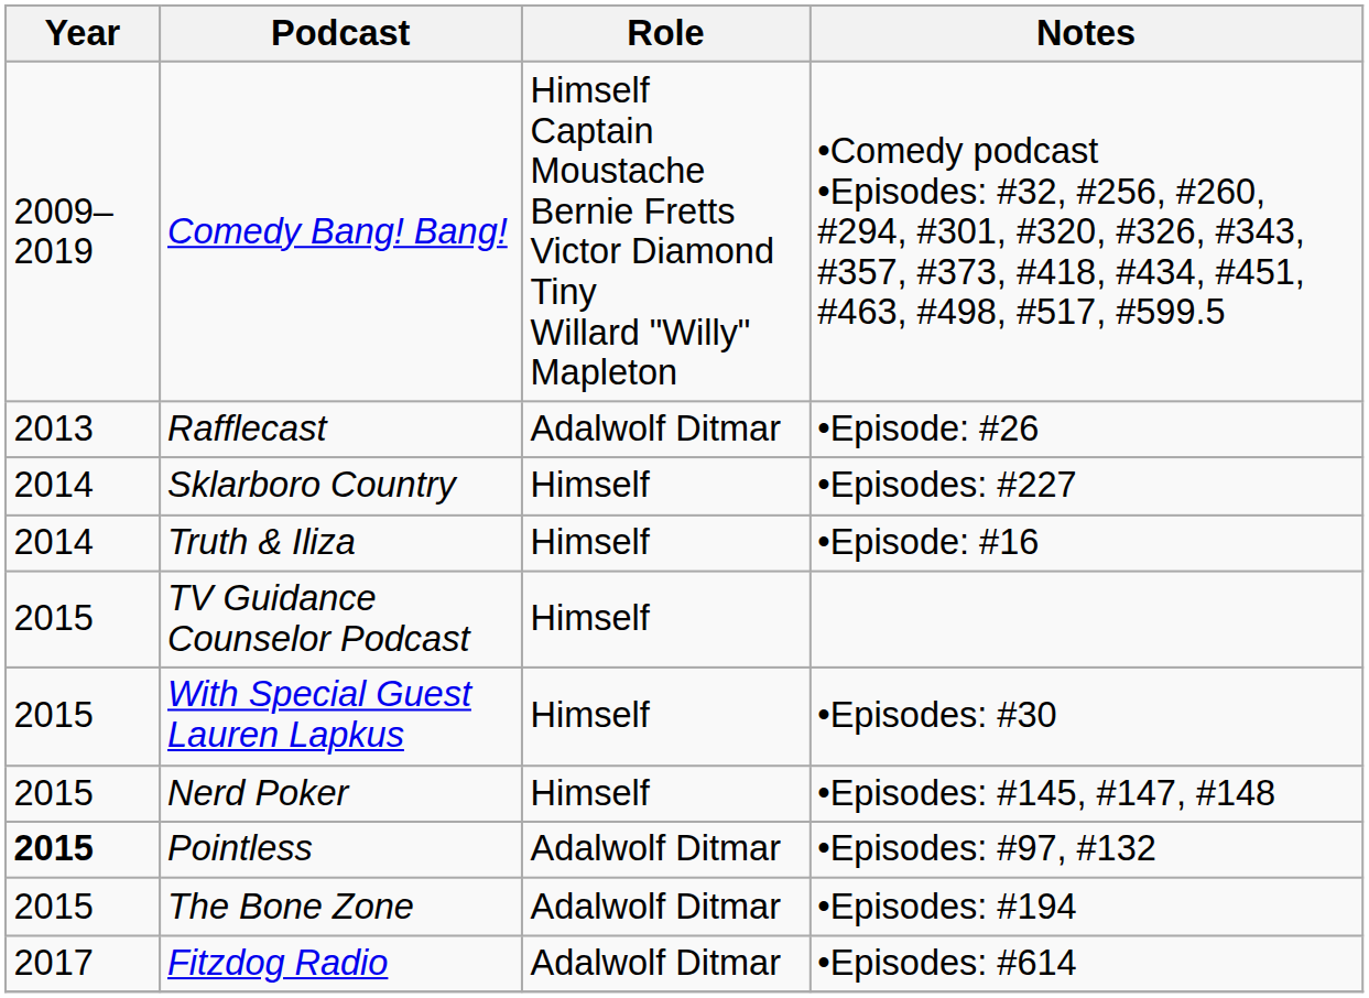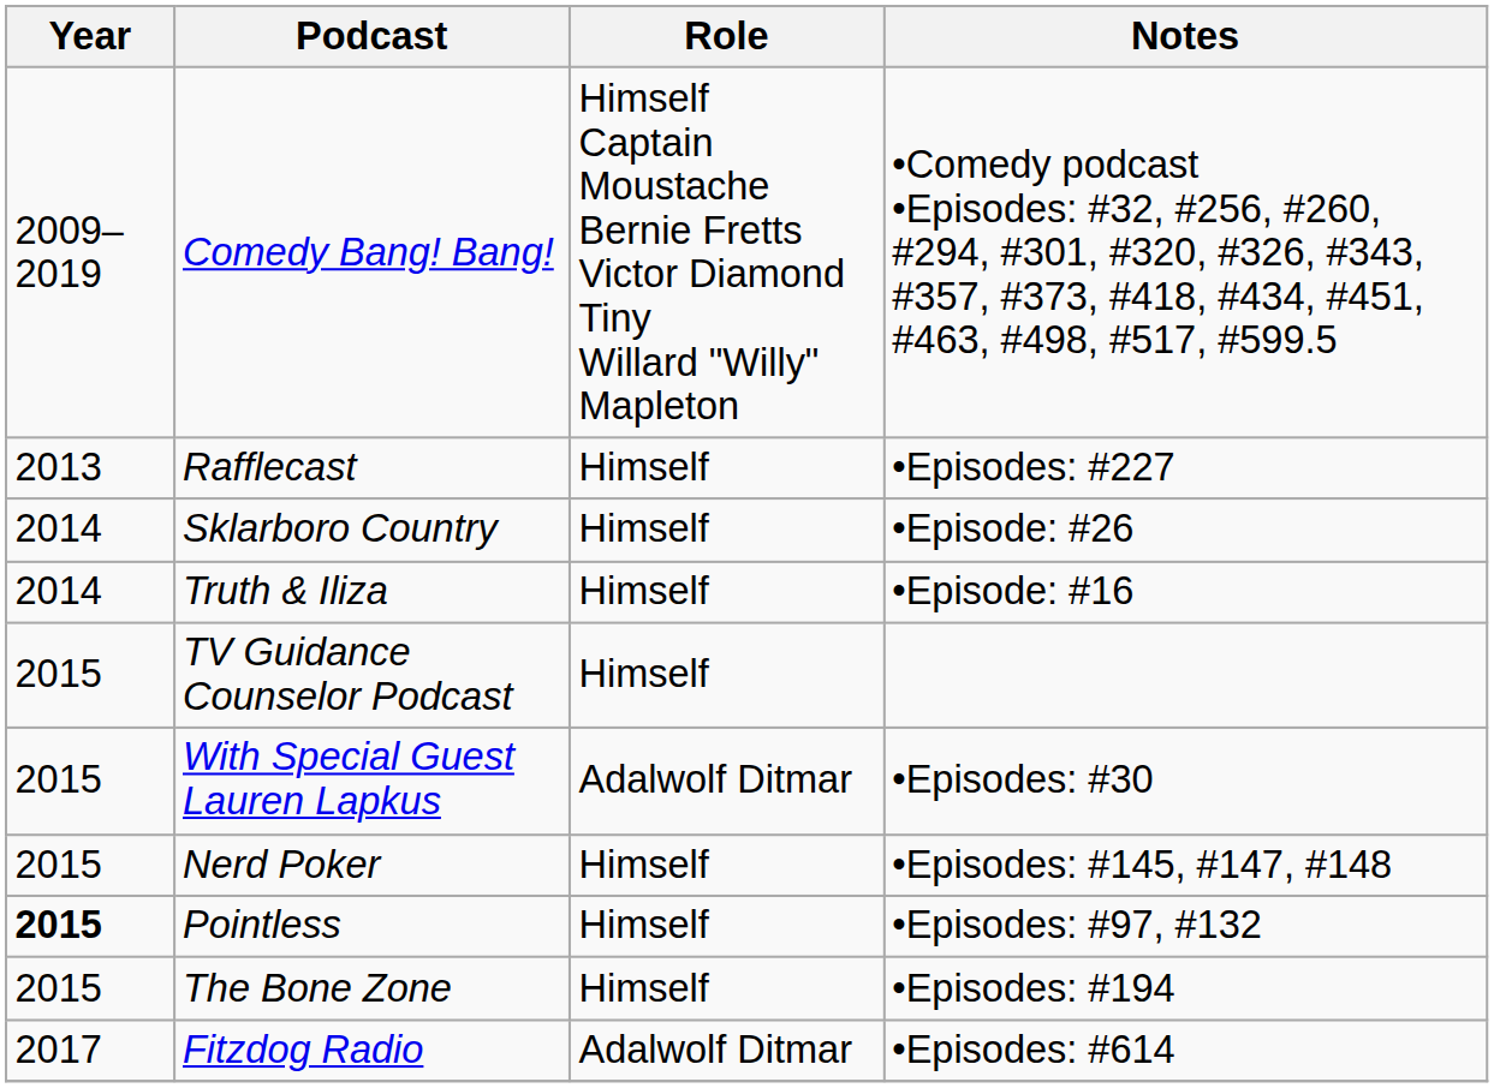 <table class="wikitable">
 <tr>
 <th>Year</th>
 <th>Podcast</th>
 <th>Role</th>
 <th>Notes</th>
 </tr>
 <tr>
 <td>2009–2019</td>
 <td><em><a href='#'>Comedy Bang! Bang!</a></em></td>
 <td>Himself<br>Captain Moustache<br>Bernie Fretts<br>Victor Diamond<br>Tiny<br>Willard "Willy" Mapleton</td>
 <td>•Comedy podcast <br>•Episodes: #32, #256, #260, #294, #301, #320, #326, #343,<br>#357, #373, #418, #434, #451, #463, #498, #517, #599.5</td>
 </tr>
 <tr>
 <td>2013</td>
 <td><em>Rafflecast</em></td>
-<td>Adalwolf Ditmar</td>
-<td>•Episode: #26</td>
+<td>Himself</td>
+<td>•Episodes: #227</td>
 </tr>
 <tr>
 <td>2014</td>
 <td><em>Sklarboro Country</em></td>
 <td>Himself</td>
-<td>•Episodes: #227</td>
+<td>•Episode: #26</td>
 </tr>
 <tr>
 <td>2014</td>
 <td><em>Truth & Iliza</em></td>
 <td>Himself</td>
 <td>•Episode: #16</td>
 </tr>
 <tr>
 <td>2015</td>
 <td><em>TV Guidance Counselor Podcast</em></td>
 <td>Himself</td>
 <td></td>
 </tr>
 <tr>
 <td>2015</td>
 <td><em><a href='#'>With Special Guest Lauren Lapkus</a></em></td>
-<td>Himself</td>
+<td>Adalwolf Ditmar</td>
 <td>•Episodes: #30</td>
 </tr>
 <tr>
 <td>2015</td>
 <td><em>Nerd Poker</em></td>
 <td>Himself</td>
 <td>•Episodes: #145, #147, #148</td>
 </tr>
 <tr>
 <td><strong>2015</strong></td>
 <td><em>Pointless</em></td>
-<td>Adalwolf Ditmar</td>
+<td>Himself</td>
 <td>•Episodes: #97, #132</td>
 </tr>
 <tr>
 <td>2015</td>
 <td><em>The Bone Zone</em></td>
-<td>Adalwolf Ditmar</td>
+<td>Himself</td>
 <td>•Episodes: #194</td>
 </tr>
 <tr>
 <td>2017</td>
 <td><em><a href='#'>Fitzdog Radio</a></em></td>
 <td>Adalwolf Ditmar</td>
 <td>•Episodes: #614</td>
 </tr>
 <tr>
 </tr>
 </table>
